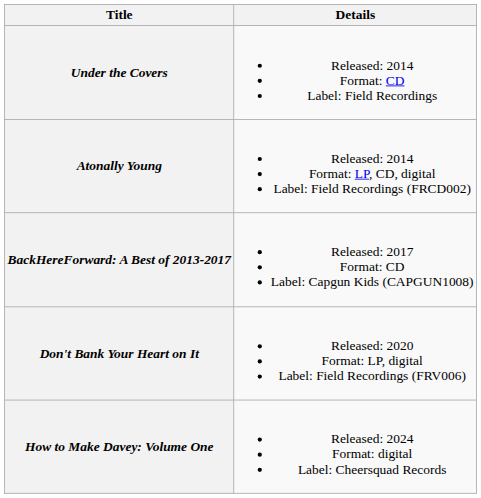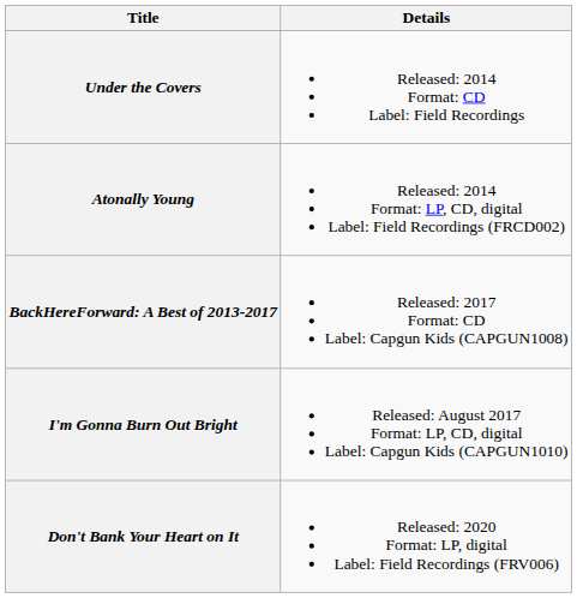 <table class="wikitable plainrowheaders" style="text-align:center;" border="1">
 <tr>
 <th>Title</th>
 <th>Details</th>
 </tr>
 <tr>
 <th scope="row"><em>Under the Covers</em></th>
 <td><br><ul><li>Released: 2014</li><li>Format: <a href='#'>CD</a></li><li>Label: Field Recordings</li></ul></td>
 </tr>
 <tr>
 <th scope="row"><em>Atonally Young</em></th>
 <td><br><ul><li>Released: 2014</li><li>Format: <a href='#'>LP</a>, CD, digital</li><li>Label: Field Recordings (FRCD002)</li></ul></td>
 </tr>
 <tr>
 <th scope="row"><em>BackHereForward: A Best of 2013-2017</em></th>
 <td><br><ul><li>Released: 2017</li><li>Format: CD</li><li>Label: Capgun Kids (CAPGUN1008)</li></ul></td>
 </tr>
 <tr>
+<th scope="row"><em>I'm Gonna Burn Out Bright</em></th>
+<td><br><ul><li>Released: August 2017</li><li>Format: LP, CD, digital</li><li>Label: Capgun Kids (CAPGUN1010)</li></ul></td>
+</tr>
+<tr>
 <th scope="row"><em>Don't Bank Your Heart on It</em></th>
 <td><br><ul><li>Released: 2020</li><li>Format: LP, digital</li><li>Label: Field Recordings (FRV006)</li></ul></td>
 </tr>
-<tr>
-<th scope="row"><em>How to Make Davey: Volume One</em></th>
-<td><br><ul><li>Released: 2024</li><li>Format: digital</li><li>Label: Cheersquad Records</li></ul></td>
-</tr>
 </table>
